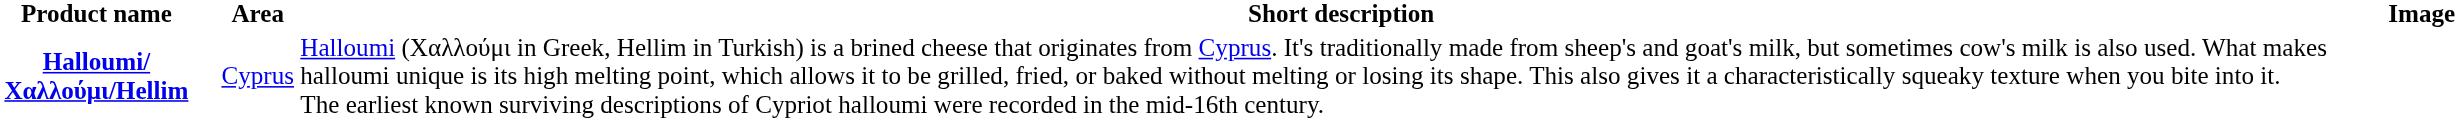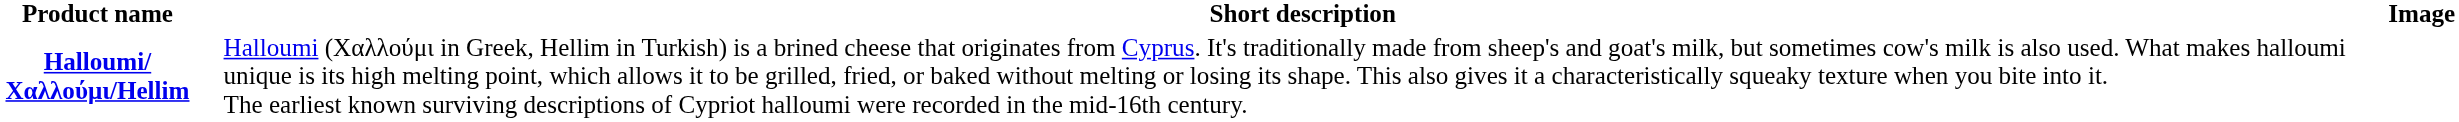 <table>
 <tr>
 <th>Product name</th>
-<th>Area</th>
 <th>Short description</th>
 <th>Image</th>
 </tr>
 <tr>
 <th><a href='#'>Halloumi/Χαλλούμι/Hellim</a></th>
-<td><a href='#'>Cyprus</a></td>
 <td><a href='#'>Halloumi</a> (Χαλλούμι in Greek, Hellim in Turkish) is a brined cheese that originates from <a href='#'>Cyprus</a>. It's traditionally made from sheep's and goat's milk, but sometimes cow's milk is also used. What makes halloumi unique is its high melting point, which allows it to be grilled, fried, or baked without melting or losing its shape. This also gives it a characteristically squeaky texture when you bite into it.<br>The earliest known surviving descriptions of Cypriot halloumi were recorded in the mid-16th century.</td>
 <td></td>
 </tr>
 </table>
